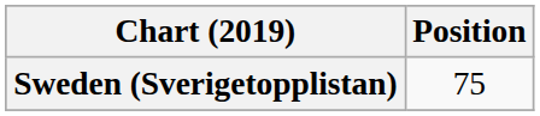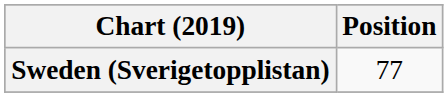 <table class="wikitable plainrowheaders" style="text-align:center">
 <tr>
 <th scope="col">Chart (2019)</th>
 <th scope="col">Position</th>
 </tr>
 <tr>
 <th scope="row">Sweden (Sverigetopplistan)</th>
-<td>75</td>
+<td>77</td>
 </tr>
 </table>
